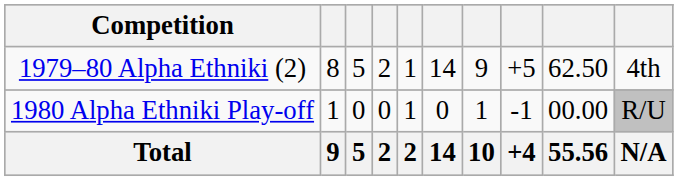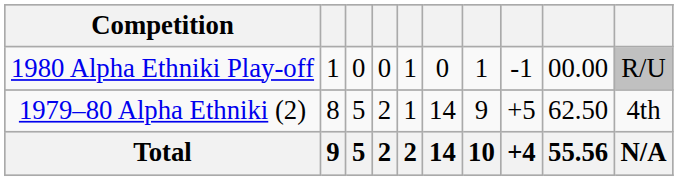 <table class="wikitable" style="text-align:center">
 <tr>
 <th>Competition</th>
 <th></th>
 <th></th>
 <th></th>
 <th></th>
 <th></th>
 <th></th>
 <th></th>
 <th></th>
 <th></th>
 </tr>
 <tr>
+<td><a href='#'>1980 Alpha Ethniki Play-off</a></td>
+<td>1</td>
+<td>0</td>
+<td>0</td>
+<td>1</td>
+<td>0</td>
+<td>1</td>
+<td>-1</td>
+<td>00.00</td>
+<td bgcolor=#C0C0C0>R/U</td>
+</tr>
+<tr>
 <td><a href='#'>1979–80 Alpha Ethniki</a> (2)</td>
 <td>8</td>
 <td>5</td>
 <td>2</td>
 <td>1</td>
 <td>14</td>
 <td>9</td>
 <td>+5</td>
 <td>62.50</td>
 <td>4th</td>
-</tr>
-<tr>
-<td><a href='#'>1980 Alpha Ethniki Play-off</a></td>
-<td>1</td>
-<td>0</td>
-<td>0</td>
-<td>1</td>
-<td>0</td>
-<td>1</td>
-<td>-1</td>
-<td>00.00</td>
-<td bgcolor=#C0C0C0>R/U</td>
 </tr>
 <tr>
 <th>Total</th>
 <th>9</th>
 <th>5</th>
 <th>2</th>
 <th>2</th>
 <th>14</th>
 <th>10</th>
 <th>+4</th>
 <th>55.56</th>
 <th>N/A</th>
 </tr>
 </table>
